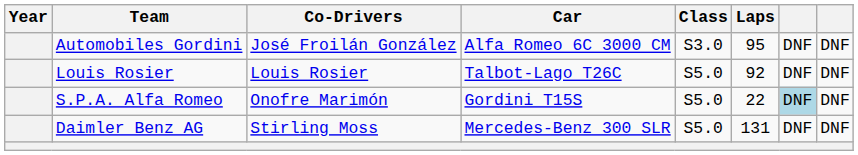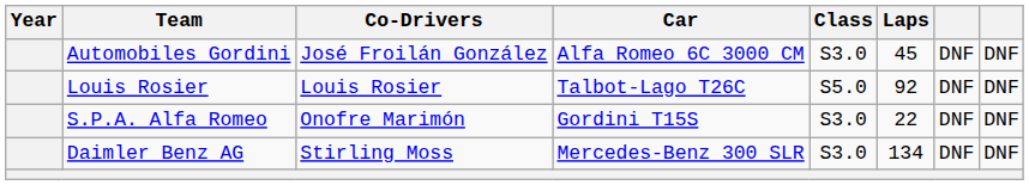 <table class="wikitable" style="text-align:center; font-size:90%">
 <tr>
 <th>Year</th>
 <th>Team</th>
 <th>Co-Drivers</th>
 <th>Car</th>
 <th>Class</th>
 <th>Laps</th>
 <th></th>
 <th></th>
 </tr>
 <tr>
 <th></th>
 <td align="left"> <a href='#'>Automobiles Gordini</a></td>
 <td align="left"> <a href='#'>José Froilán González</a></td>
 <td align="left"><a href='#'>Alfa Romeo 6C 3000 CM</a></td>
 <td>S3.0</td>
-<td>95</td>
+<td>45</td>
 <td>DNF</td>
 <td>DNF</td>
 </tr>
 <tr>
 <th></th>
 <td align="left"> <a href='#'>Louis Rosier</a></td>
 <td align="left"> <a href='#'>Louis Rosier</a></td>
 <td align="left"><a href='#'>Talbot-Lago T26C</a></td>
 <td>S5.0</td>
 <td>92</td>
 <td>DNF</td>
 <td>DNF</td>
 </tr>
 <tr>
 <th></th>
 <td align="left"> <a href='#'>S.P.A. Alfa Romeo</a></td>
 <td align="left"> <a href='#'>Onofre Marimón</a></td>
 <td align="left"><a href='#'>Gordini T15S</a></td>
-<td>S5.0</td>
+<td>S3.0</td>
 <td>22</td>
-<td style="background: lightblue;">DNF</td>
+<td>DNF</td>
 <td>DNF</td>
 </tr>
 <tr>
 <th></th>
 <td align="left"> <a href='#'>Daimler Benz AG</a></td>
 <td align="left"> <a href='#'>Stirling Moss</a></td>
 <td align="left"><a href='#'>Mercedes-Benz 300 SLR</a></td>
-<td>S5.0</td>
-<td>131</td>
+<td>S3.0</td>
+<td>134</td>
 <td>DNF</td>
 <td>DNF</td>
 </tr>
 <tr>
 <th colspan="8"></th>
 </tr>
 </table>
